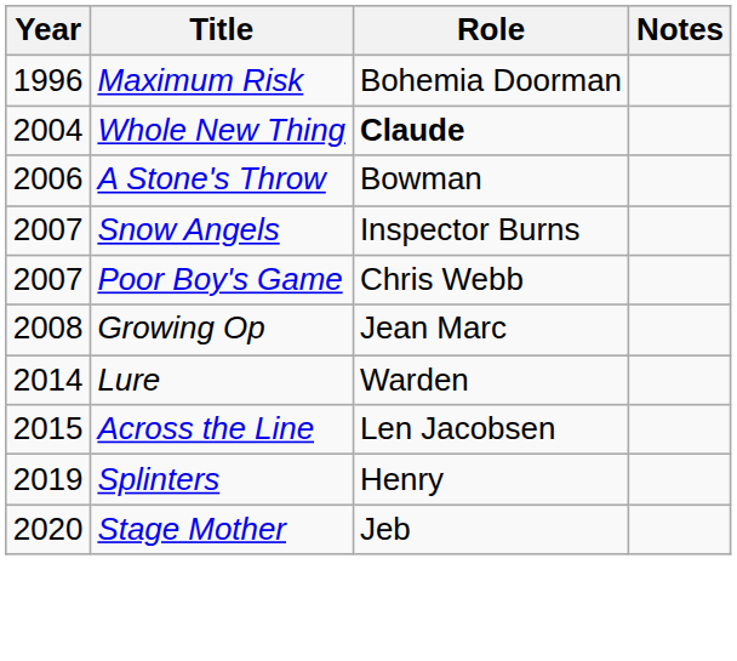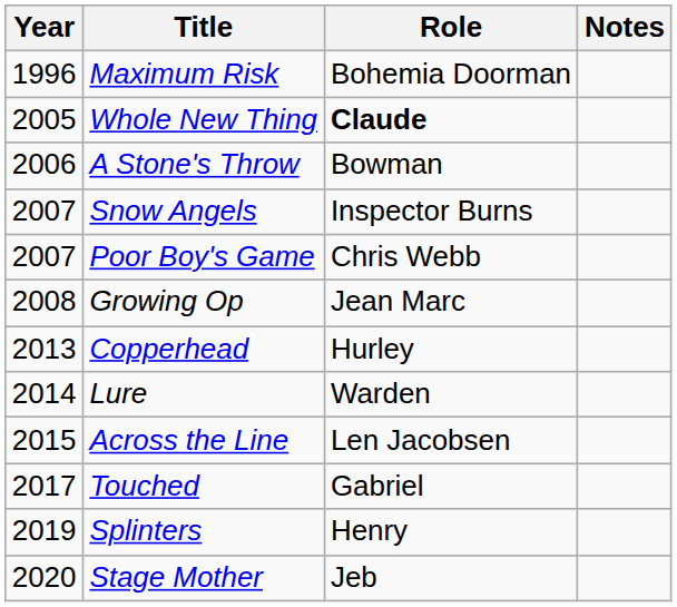 <table class="wikitable sortable">
 <tr>
 <th>Year</th>
 <th>Title</th>
 <th>Role</th>
 <th class="unsortable">Notes</th>
 </tr>
 <tr>
 <td>1996</td>
 <td><em><a href='#'>Maximum Risk</a></em></td>
 <td>Bohemia Doorman</td>
 <td></td>
 </tr>
 <tr>
-<td>2004</td>
+<td>2005</td>
 <td><em><a href='#'>Whole New Thing</a></em></td>
 <td><strong>Claude</strong></td>
 <td></td>
 </tr>
 <tr>
 <td>2006</td>
 <td data-sort-value="Stone's Throw, A"><em><a href='#'>A Stone's Throw</a></em></td>
 <td>Bowman</td>
 <td></td>
 </tr>
 <tr>
 <td>2007</td>
 <td><a href='#'><em>Snow Angels</em></a></td>
 <td>Inspector Burns</td>
 <td></td>
 </tr>
 <tr>
 <td>2007</td>
 <td><em><a href='#'>Poor Boy's Game</a></em></td>
 <td>Chris Webb</td>
 <td></td>
 </tr>
 <tr>
 <td>2008</td>
 <td><em>Growing Op</em></td>
 <td>Jean Marc</td>
 <td></td>
 </tr>
 <tr>
+<td>2013</td>
+<td><a href='#'><em>Copperhead</em></a></td>
+<td>Hurley</td>
+<td></td>
+</tr>
+<tr>
 <td>2014</td>
 <td><em>Lure</em></td>
 <td>Warden</td>
 <td></td>
 </tr>
 <tr>
 <td>2015</td>
 <td><a href='#'><em>Across the Line</em></a></td>
 <td>Len Jacobsen</td>
+<td></td>
+</tr>
+<tr>
+<td>2017</td>
+<td><a href='#'><em>Touched</em></a></td>
+<td>Gabriel</td>
 <td></td>
 </tr>
 <tr>
 <td>2019</td>
 <td><a href='#'><em>Splinters</em></a></td>
 <td>Henry</td>
 <td></td>
 </tr>
 <tr>
 <td>2020</td>
 <td><a href='#'><em>Stage Mother</em></a></td>
 <td>Jeb</td>
 <td></td>
 </tr>
 </table>
